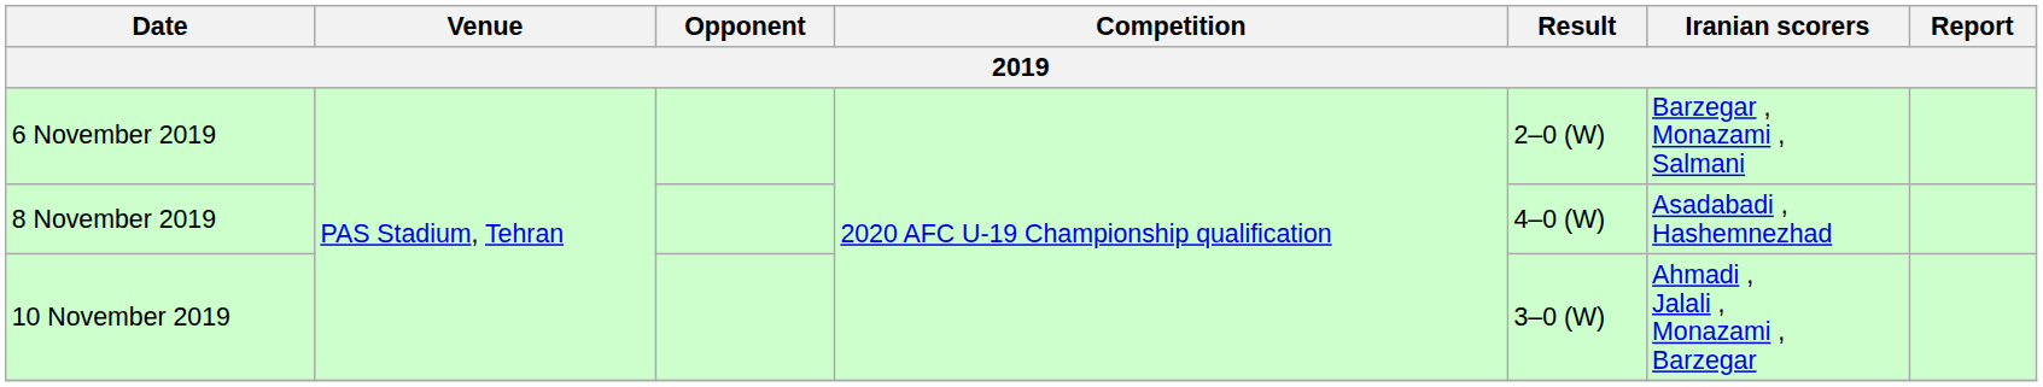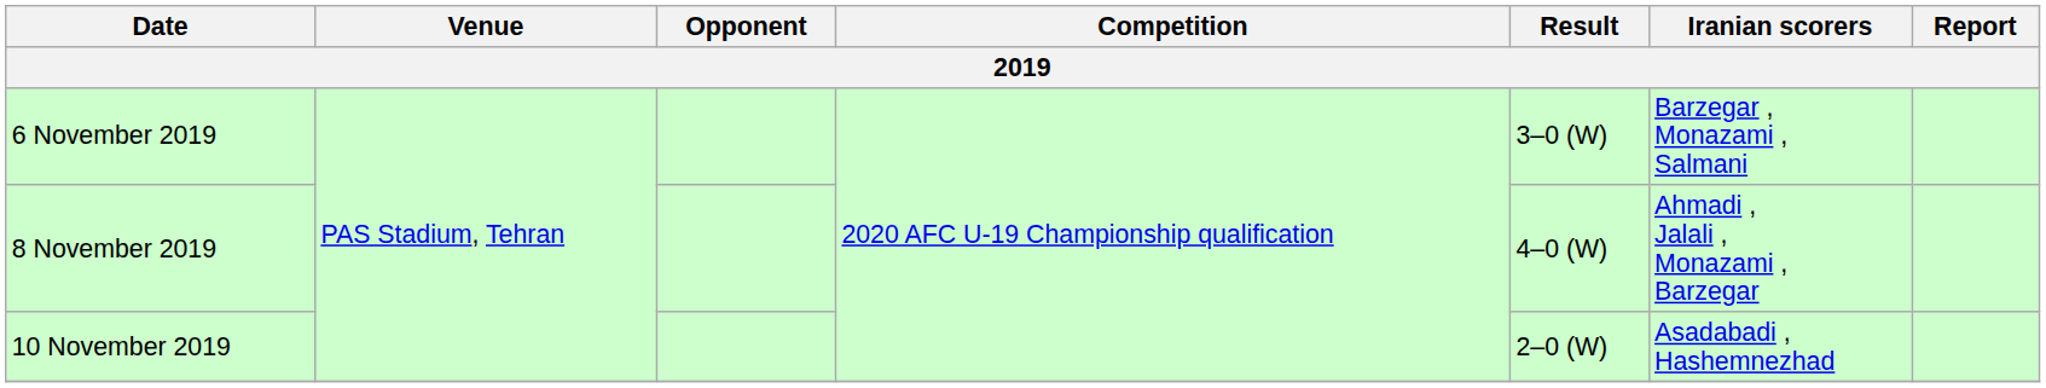 <table class="wikitable" style="font-size: 90%; width:90%">
 <tr>
 <th>Date</th>
 <th>Venue</th>
 <th>Opponent</th>
 <th>Competition</th>
 <th>Result</th>
 <th>Iranian scorers</th>
 <th>Report</th>
 </tr>
 <tr>
 <th colspan=7>2019</th>
 </tr>
 <tr bgcolor=#CCFFCC>
 <td>6 November 2019</td>
 <td rowspan="3"> <a href='#'>PAS Stadium</a>, <a href='#'>Tehran</a></td>
 <td></td>
 <td rowspan="3"><a href='#'>2020 AFC U-19 Championship qualification</a></td>
-<td>2–0 (W)</td>
+<td>3–0 (W)</td>
 <td><a href='#'>Barzegar</a> ,<br><a href='#'>Monazami</a> ,<br><a href='#'>Salmani</a> </td>
 <td></td>
 </tr>
 <tr bgcolor="#CCFFCC">
 <td>8 November 2019</td>
 <td></td>
 <td>4–0 (W)</td>
-<td><a href='#'>Asadabadi</a> ,<br><a href='#'>Hashemnezhad</a> </td>
+<td><a href='#'>Ahmadi</a> ,<br><a href='#'>Jalali</a> ,<br><a href='#'>Monazami</a> ,<br><a href='#'>Barzegar</a> </td>
 <td></td>
 </tr>
 <tr bgcolor="#CCFFCC">
 <td>10 November 2019</td>
 <td></td>
-<td>3–0 (W)</td>
-<td><a href='#'>Ahmadi</a> ,<br><a href='#'>Jalali</a> ,<br><a href='#'>Monazami</a> ,<br><a href='#'>Barzegar</a> </td>
+<td>2–0 (W)</td>
+<td><a href='#'>Asadabadi</a> ,<br><a href='#'>Hashemnezhad</a> </td>
 <td></td>
 </tr>
 <tr>
 </tr>
 </table>
